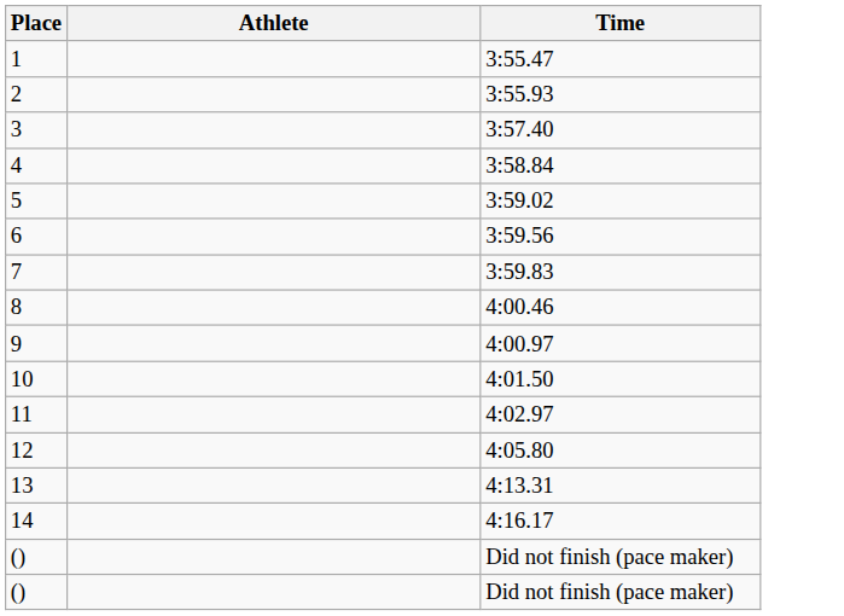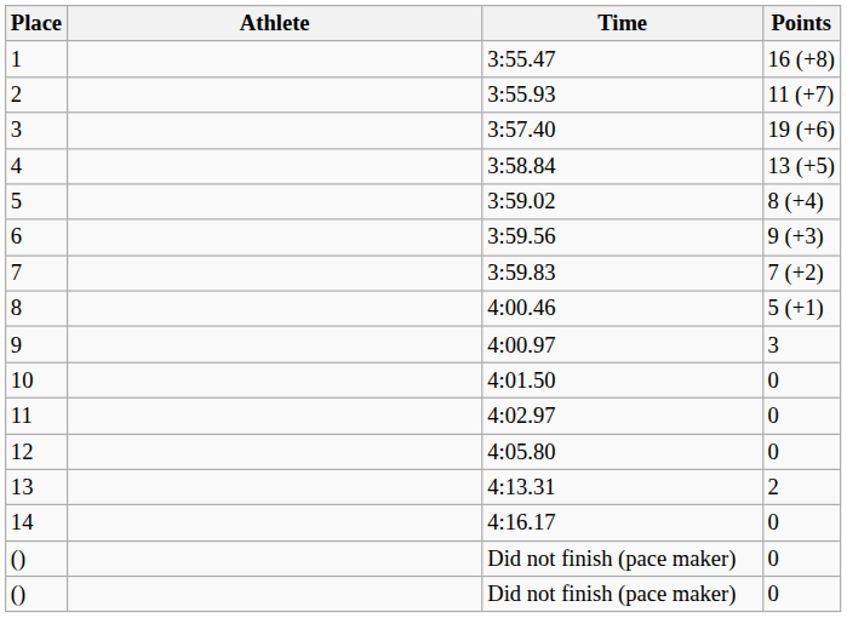 <table class="wikitable sortable">
 <tr>
 <th>Place</th>
 <th style="width:18em">Athlete</th>
 <th style="width:12em">Time</th>
+<th>Points</th>
 </tr>
 <tr>
 <td>1</td>
 <td></td>
 <td>3:55.47  </td>
+<td>16 (+8)</td>
 </tr>
 <tr>
 <td>2</td>
 <td></td>
 <td>3:55.93  </td>
+<td>11 (+7)</td>
 </tr>
 <tr>
 <td>3</td>
 <td></td>
 <td>3:57.40 </td>
+<td>19 (+6)</td>
 </tr>
 <tr>
 <td>4</td>
 <td></td>
 <td>3:58.84  </td>
+<td>13 (+5)</td>
 </tr>
 <tr>
 <td>5</td>
 <td></td>
 <td>3:59.02 </td>
+<td>8 (+4)</td>
 </tr>
 <tr>
 <td>6</td>
 <td></td>
 <td>3:59.56  </td>
+<td>9 (+3)</td>
 </tr>
 <tr>
 <td>7</td>
 <td></td>
 <td>3:59.83</td>
+<td>7 (+2)</td>
 </tr>
 <tr>
 <td>8</td>
 <td></td>
 <td>4:00.46 </td>
+<td>5 (+1)</td>
 </tr>
 <tr>
 <td>9</td>
 <td></td>
 <td>4:00.97 </td>
+<td>3</td>
 </tr>
 <tr>
 <td>10</td>
 <td></td>
 <td>4:01.50 </td>
+<td>0</td>
 </tr>
 <tr>
 <td>11</td>
 <td></td>
 <td>4:02.97 </td>
+<td>0</td>
 </tr>
 <tr>
 <td>12</td>
 <td></td>
 <td>4:05.80</td>
+<td>0</td>
 </tr>
 <tr>
 <td>13</td>
 <td></td>
 <td>4:13.31</td>
+<td>2</td>
 </tr>
 <tr>
 <td>14</td>
 <td></td>
 <td>4:16.17</td>
+<td>0</td>
 </tr>
 <tr>
 <td data-sort-value=15> ()</td>
 <td></td>
 <td>Did not finish (pace maker)</td>
+<td>0</td>
 </tr>
 <tr>
 <td data-sort-value=15> ()</td>
 <td></td>
 <td>Did not finish (pace maker)</td>
+<td>0</td>
 </tr>
 </table>
